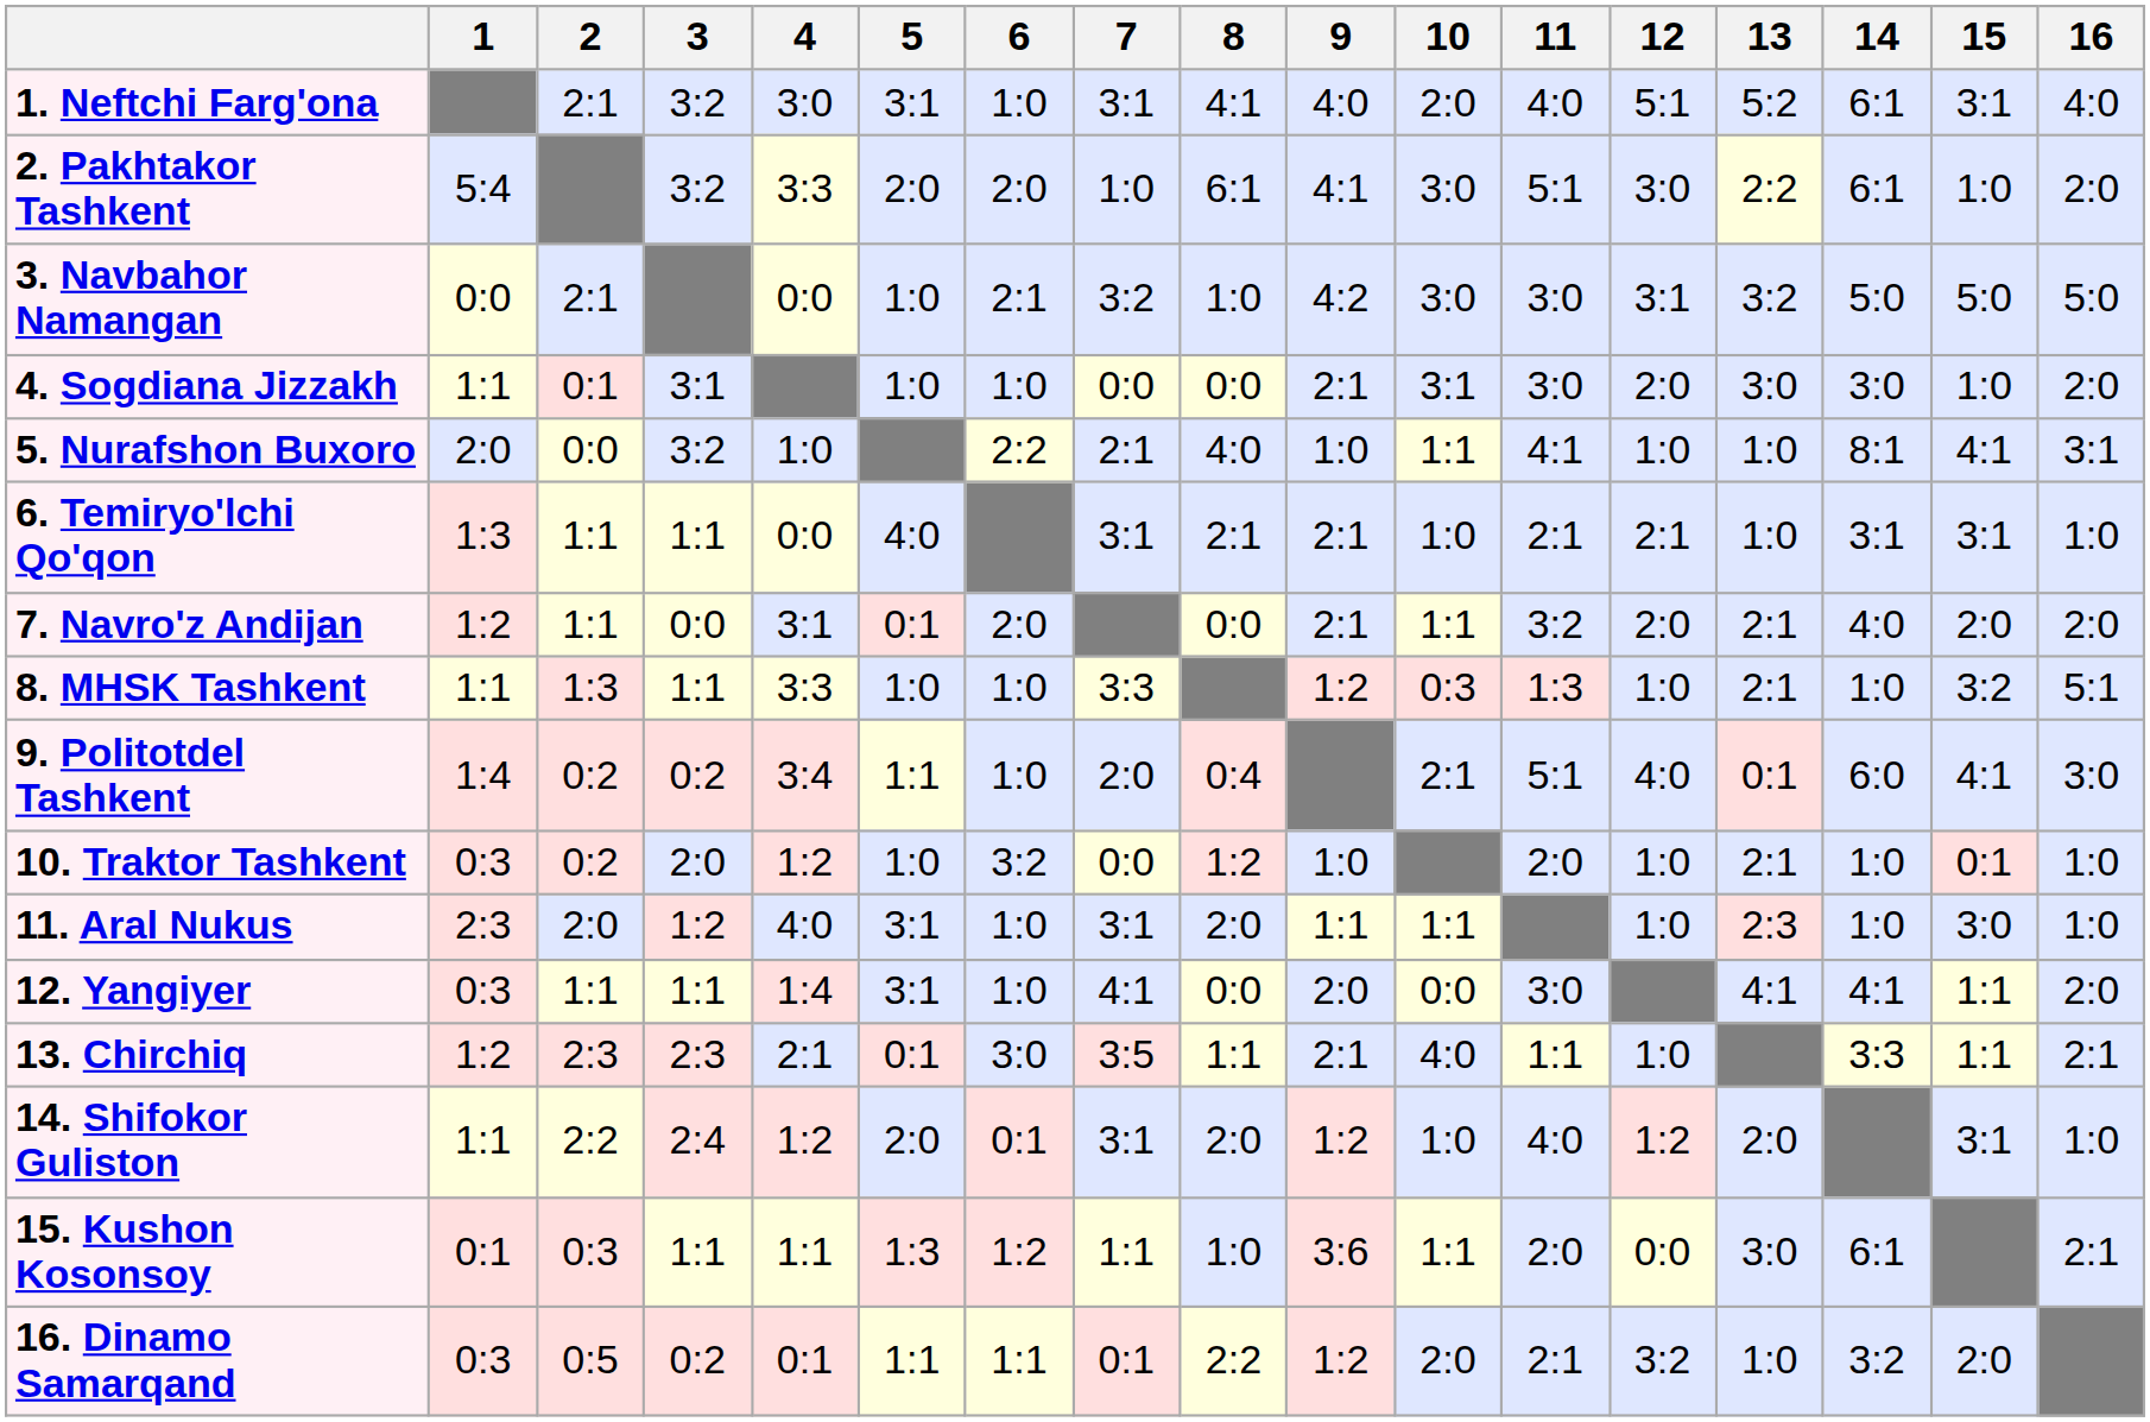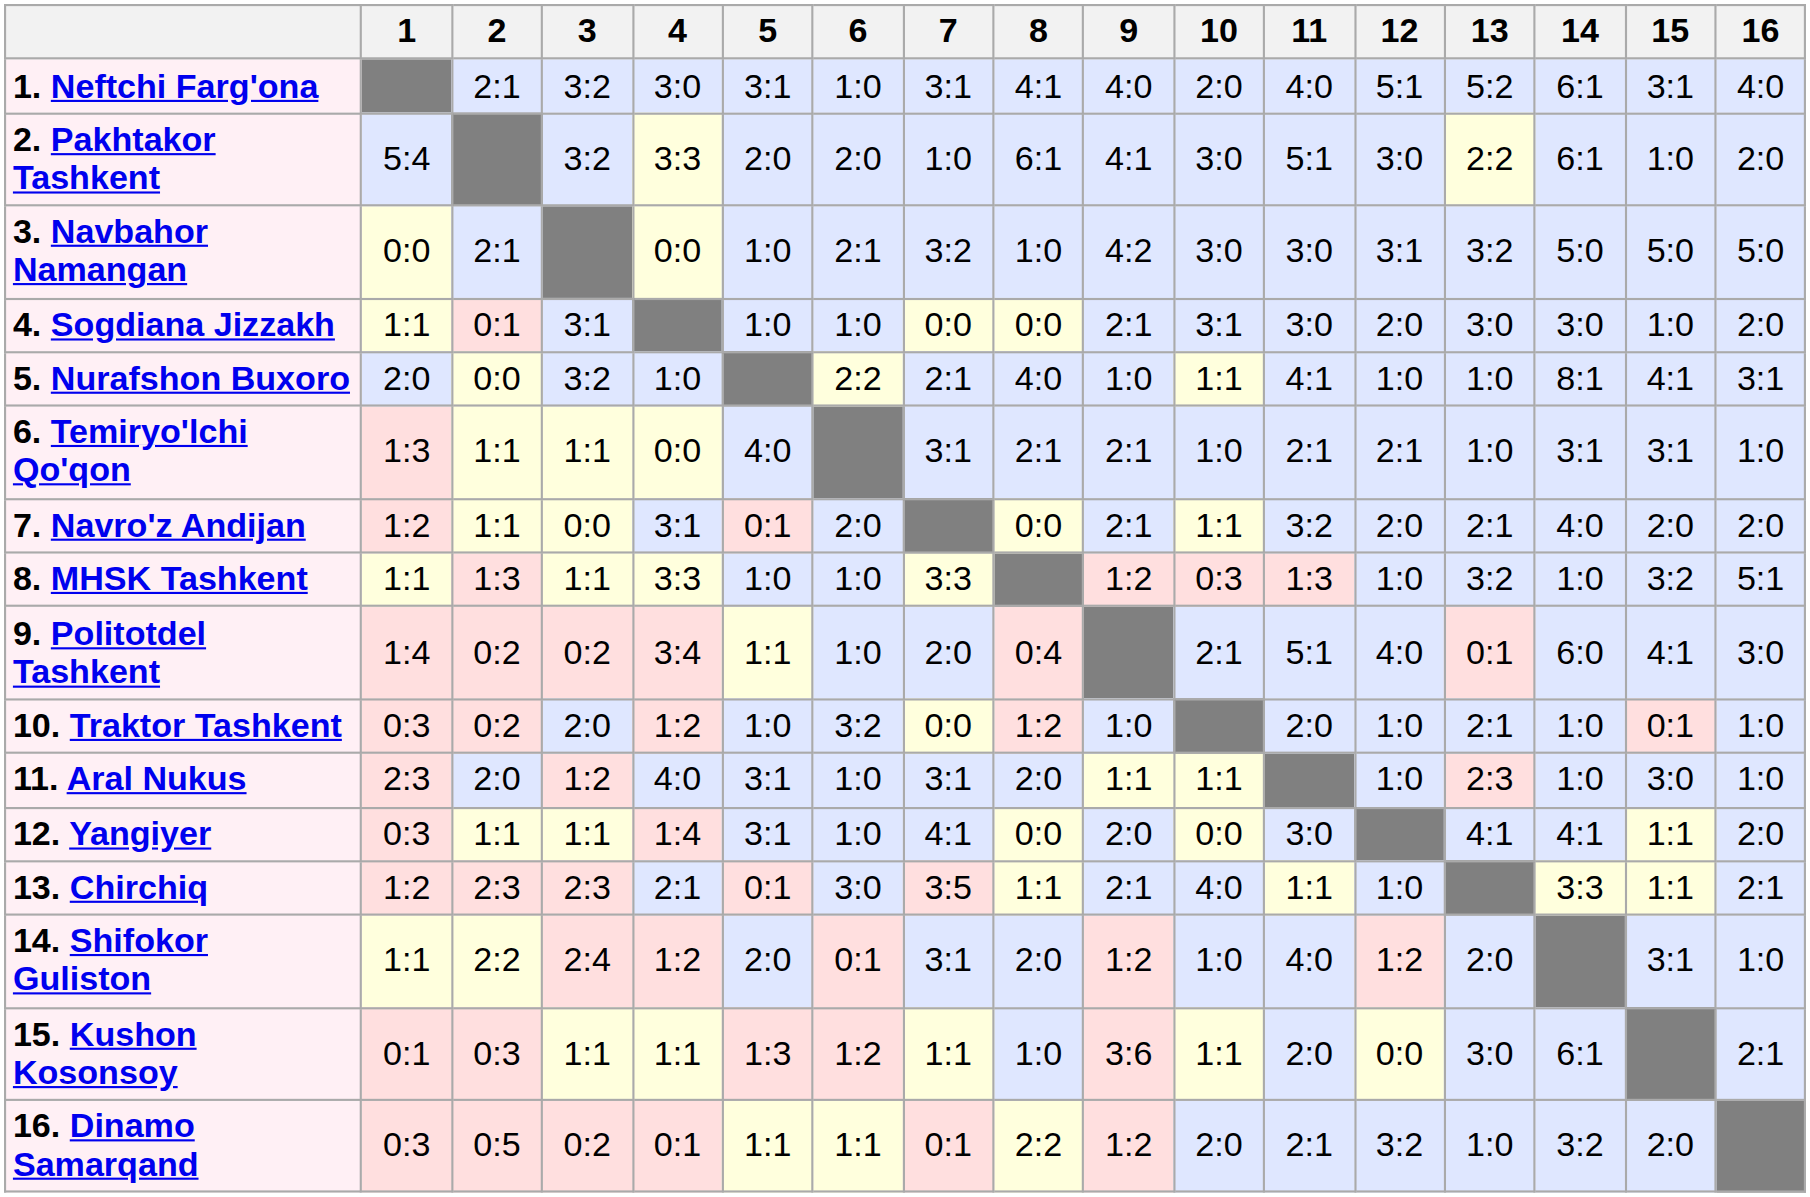 <table class="wikitable">
 <tr align=center>
 <th width=160></th>
 <th width=35>1</th>
 <th width=35>2</th>
 <th width=35>3</th>
 <th width=35>4</th>
 <th width=35>5</th>
 <th width=35>6</th>
 <th width=35>7</th>
 <th width=35>8</th>
 <th width=35>9</th>
 <th width=35>10</th>
 <th width=35>11</th>
 <th width=35>12</th>
 <th width=35>13</th>
 <th width=35>14</th>
 <th width=35>15</th>
 <th width=35>16</th>
 </tr>
 <tr align=center>
 <td style="background:#FFF0F5;" align=left><strong>1. <a href='#'>Neftchi Farg'ona</a></strong></td>
 <td bgcolor=#808080></td>
 <td bgcolor=#dfe7ff>2:1</td>
 <td bgcolor=#dfe7ff>3:2</td>
 <td bgcolor=#dfe7ff>3:0</td>
 <td bgcolor=#dfe7ff>3:1</td>
 <td bgcolor=#dfe7ff>1:0</td>
 <td bgcolor=#dfe7ff>3:1</td>
 <td bgcolor=#dfe7ff>4:1</td>
 <td bgcolor=#dfe7ff>4:0</td>
 <td bgcolor=#dfe7ff>2:0</td>
 <td bgcolor=#dfe7ff>4:0</td>
 <td bgcolor=#dfe7ff>5:1</td>
 <td bgcolor=#dfe7ff>5:2</td>
 <td bgcolor=#dfe7ff>6:1</td>
 <td bgcolor=#dfe7ff>3:1</td>
 <td bgcolor=#dfe7ff>4:0</td>
 </tr>
 <tr align=center>
 <td style="background:#FFF0F5;" align=left><strong>2. <a href='#'>Pakhtakor Tashkent</a></strong></td>
 <td bgcolor=#dfe7ff>5:4</td>
 <td bgcolor=#808080></td>
 <td bgcolor=#dfe7ff>3:2</td>
 <td bgcolor=#ffffdd>3:3</td>
 <td bgcolor=#dfe7ff>2:0</td>
 <td bgcolor=#dfe7ff>2:0</td>
 <td bgcolor=#dfe7ff>1:0</td>
 <td bgcolor=#dfe7ff>6:1</td>
 <td bgcolor=#dfe7ff>4:1</td>
 <td bgcolor=#dfe7ff>3:0</td>
 <td bgcolor=#dfe7ff>5:1</td>
 <td bgcolor=#dfe7ff>3:0</td>
 <td bgcolor=#ffffdd>2:2</td>
 <td bgcolor=#dfe7ff>6:1</td>
 <td bgcolor=#dfe7ff>1:0</td>
 <td bgcolor=#dfe7ff>2:0</td>
 </tr>
 <tr align=center>
 <td style="background:#FFF0F5;" align=left><strong>3. <a href='#'>Navbahor Namangan</a></strong></td>
 <td bgcolor=#ffffdd>0:0</td>
 <td bgcolor=#dfe7ff>2:1</td>
 <td bgcolor=#808080></td>
 <td bgcolor=#ffffdd>0:0</td>
 <td bgcolor=#dfe7ff>1:0</td>
 <td bgcolor=#dfe7ff>2:1</td>
 <td bgcolor=#dfe7ff>3:2</td>
 <td bgcolor=#dfe7ff>1:0</td>
 <td bgcolor=#dfe7ff>4:2</td>
 <td bgcolor=#dfe7ff>3:0</td>
 <td bgcolor=#dfe7ff>3:0</td>
 <td bgcolor=#dfe7ff>3:1</td>
 <td bgcolor=#dfe7ff>3:2</td>
 <td bgcolor=#dfe7ff>5:0</td>
 <td bgcolor=#dfe7ff>5:0</td>
 <td bgcolor=#dfe7ff>5:0</td>
 </tr>
 <tr align=center>
 <td style="background:#FFF0F5;" align=left><strong>4. <a href='#'>Sogdiana Jizzakh</a></strong></td>
 <td bgcolor=#ffffdd>1:1</td>
 <td bgcolor=#ffdfdf>0:1</td>
 <td bgcolor=#dfe7ff>3:1</td>
 <td bgcolor=#808080></td>
 <td bgcolor=#dfe7ff>1:0</td>
 <td bgcolor=#dfe7ff>1:0</td>
 <td bgcolor=#ffffdd>0:0</td>
 <td bgcolor=#ffffdd>0:0</td>
 <td bgcolor=#dfe7ff>2:1</td>
 <td bgcolor=#dfe7ff>3:1</td>
 <td bgcolor=#dfe7ff>3:0</td>
 <td bgcolor=#dfe7ff>2:0</td>
 <td bgcolor=#dfe7ff>3:0</td>
 <td bgcolor=#dfe7ff>3:0</td>
 <td bgcolor=#dfe7ff>1:0</td>
 <td bgcolor=#dfe7ff>2:0</td>
 </tr>
 <tr align=center>
 <td style="background:#FFF0F5;" align=left><strong>5. <a href='#'>Nurafshon Buxoro</a></strong></td>
 <td bgcolor=#dfe7ff>2:0</td>
 <td bgcolor=#ffffdd>0:0</td>
 <td bgcolor=#dfe7ff>3:2</td>
 <td bgcolor=#dfe7ff>1:0</td>
 <td bgcolor=#808080></td>
 <td bgcolor=#ffffdd>2:2</td>
 <td bgcolor=#dfe7ff>2:1</td>
 <td bgcolor=#dfe7ff>4:0</td>
 <td bgcolor=#dfe7ff>1:0</td>
 <td bgcolor=#ffffdd>1:1</td>
 <td bgcolor=#dfe7ff>4:1</td>
 <td bgcolor=#dfe7ff>1:0</td>
 <td bgcolor=#dfe7ff>1:0</td>
 <td bgcolor=#dfe7ff>8:1</td>
 <td bgcolor=#dfe7ff>4:1</td>
 <td bgcolor=#dfe7ff>3:1</td>
 </tr>
 <tr align=center>
 <td style="background:#FFF0F5;" align=left><strong>6. <a href='#'>Temiryo'lchi Qo'qon</a></strong></td>
 <td bgcolor=#ffdfdf>1:3</td>
 <td bgcolor=#ffffdd>1:1</td>
 <td bgcolor=#ffffdd>1:1</td>
 <td bgcolor=#ffffdd>0:0</td>
 <td bgcolor=#dfe7ff>4:0</td>
 <td bgcolor=#808080></td>
 <td bgcolor=#dfe7ff>3:1</td>
 <td bgcolor=#dfe7ff>2:1</td>
 <td bgcolor=#dfe7ff>2:1</td>
 <td bgcolor=#dfe7ff>1:0</td>
 <td bgcolor=#dfe7ff>2:1</td>
 <td bgcolor=#dfe7ff>2:1</td>
 <td bgcolor=#dfe7ff>1:0</td>
 <td bgcolor=#dfe7ff>3:1</td>
 <td bgcolor=#dfe7ff>3:1</td>
 <td bgcolor=#dfe7ff>1:0</td>
 </tr>
 <tr align=center>
 <td style="background:#FFF0F5;" align=left><strong>7. <a href='#'>Navro'z Andijan</a></strong></td>
 <td bgcolor=#ffdfdf>1:2</td>
 <td bgcolor=#ffffdd>1:1</td>
 <td bgcolor=#ffffdd>0:0</td>
 <td bgcolor=#dfe7ff>3:1</td>
 <td bgcolor=#ffdfdf>0:1</td>
 <td bgcolor=#dfe7ff>2:0</td>
 <td bgcolor=#808080></td>
 <td bgcolor=#ffffdd>0:0</td>
 <td bgcolor=#dfe7ff>2:1</td>
 <td bgcolor=#ffffdd>1:1</td>
 <td bgcolor=#dfe7ff>3:2</td>
 <td bgcolor=#dfe7ff>2:0</td>
 <td bgcolor=#dfe7ff>2:1</td>
 <td bgcolor=#dfe7ff>4:0</td>
 <td bgcolor=#dfe7ff>2:0</td>
 <td bgcolor=#dfe7ff>2:0</td>
 </tr>
 <tr align=center>
 <td style="background:#FFF0F5;" align=left><strong>8. <a href='#'>MHSK Tashkent</a></strong></td>
 <td bgcolor=#ffffdd>1:1</td>
 <td bgcolor=#ffdfdf>1:3</td>
 <td bgcolor=#ffffdd>1:1</td>
 <td bgcolor=#ffffdd>3:3</td>
 <td bgcolor=#dfe7ff>1:0</td>
 <td bgcolor=#dfe7ff>1:0</td>
 <td bgcolor=#ffffdd>3:3</td>
 <td bgcolor=#808080></td>
 <td bgcolor=#ffdfdf>1:2</td>
 <td bgcolor=#ffdfdf>0:3</td>
 <td bgcolor=#ffdfdf>1:3</td>
 <td bgcolor=#dfe7ff>1:0</td>
-<td bgcolor=#dfe7ff>2:1</td>
+<td bgcolor=#dfe7ff>3:2</td>
 <td bgcolor=#dfe7ff>1:0</td>
 <td bgcolor=#dfe7ff>3:2</td>
 <td bgcolor=#dfe7ff>5:1</td>
 </tr>
 <tr align=center>
 <td style="background:#FFF0F5;" align=left><strong>9. <a href='#'>Politotdel Tashkent</a></strong></td>
 <td bgcolor=#ffdfdf>1:4</td>
 <td bgcolor=#ffdfdf>0:2</td>
 <td bgcolor=#ffdfdf>0:2</td>
 <td bgcolor=#ffdfdf>3:4</td>
 <td bgcolor=#ffffdd>1:1</td>
 <td bgcolor=#dfe7ff>1:0</td>
 <td bgcolor=#dfe7ff>2:0</td>
 <td bgcolor=#ffdfdf>0:4</td>
 <td bgcolor=#808080></td>
 <td bgcolor=#dfe7ff>2:1</td>
 <td bgcolor=#dfe7ff>5:1</td>
 <td bgcolor=#dfe7ff>4:0</td>
 <td bgcolor=#ffdfdf>0:1</td>
 <td bgcolor=#dfe7ff>6:0</td>
 <td bgcolor=#dfe7ff>4:1</td>
 <td bgcolor=#dfe7ff>3:0</td>
 </tr>
 <tr align=center>
 <td style="background:#FFF0F5;" align=left><strong>10. <a href='#'>Traktor Tashkent</a></strong></td>
 <td bgcolor=#ffdfdf>0:3</td>
 <td bgcolor=#ffdfdf>0:2</td>
 <td bgcolor=#dfe7ff>2:0</td>
 <td bgcolor=#ffdfdf>1:2</td>
 <td bgcolor=#dfe7ff>1:0</td>
 <td bgcolor=#dfe7ff>3:2</td>
 <td bgcolor=#ffffdd>0:0</td>
 <td bgcolor=#ffdfdf>1:2</td>
 <td bgcolor=#dfe7ff>1:0</td>
 <td bgcolor=#808080></td>
 <td bgcolor=#dfe7ff>2:0</td>
 <td bgcolor=#dfe7ff>1:0</td>
 <td bgcolor=#dfe7ff>2:1</td>
 <td bgcolor=#dfe7ff>1:0</td>
 <td bgcolor=#ffdfdf>0:1</td>
 <td bgcolor=#dfe7ff>1:0</td>
 </tr>
 <tr align=center>
 <td style="background:#FFF0F5;" align=left><strong>11. <a href='#'>Aral Nukus</a></strong></td>
 <td bgcolor=#ffdfdf>2:3</td>
 <td bgcolor=#dfe7ff>2:0</td>
 <td bgcolor=#ffdfdf>1:2</td>
 <td bgcolor=#dfe7ff>4:0</td>
 <td bgcolor=#dfe7ff>3:1</td>
 <td bgcolor=#dfe7ff>1:0</td>
 <td bgcolor=#dfe7ff>3:1</td>
 <td bgcolor=#dfe7ff>2:0</td>
 <td bgcolor=#ffffdd>1:1</td>
 <td bgcolor=#ffffdd>1:1</td>
 <td bgcolor=#808080></td>
 <td bgcolor=#dfe7ff>1:0</td>
 <td bgcolor=#ffdfdf>2:3</td>
 <td bgcolor=#dfe7ff>1:0</td>
 <td bgcolor=#dfe7ff>3:0</td>
 <td bgcolor=#dfe7ff>1:0</td>
 </tr>
 <tr align=center>
 <td style="background:#FFF0F5;" align=left><strong>12. <a href='#'>Yangiyer</a></strong></td>
 <td bgcolor=#ffdfdf>0:3</td>
 <td bgcolor=#ffffdd>1:1</td>
 <td bgcolor=#ffffdd>1:1</td>
 <td bgcolor=#ffdfdf>1:4</td>
 <td bgcolor=#dfe7ff>3:1</td>
 <td bgcolor=#dfe7ff>1:0</td>
 <td bgcolor=#dfe7ff>4:1</td>
 <td bgcolor=#ffffdd>0:0</td>
 <td bgcolor=#dfe7ff>2:0</td>
 <td bgcolor=#ffffdd>0:0</td>
 <td bgcolor=#dfe7ff>3:0</td>
 <td bgcolor=#808080></td>
 <td bgcolor=#dfe7ff>4:1</td>
 <td bgcolor=#dfe7ff>4:1</td>
 <td bgcolor=#ffffdd>1:1</td>
 <td bgcolor=#dfe7ff>2:0</td>
 </tr>
 <tr align=center>
 <td style="background:#FFF0F5;" align=left><strong>13. <a href='#'>Chirchiq</a></strong></td>
 <td bgcolor=#ffdfdf>1:2</td>
 <td bgcolor=#ffdfdf>2:3</td>
 <td bgcolor=#ffdfdf>2:3</td>
 <td bgcolor=#dfe7ff>2:1</td>
 <td bgcolor=#ffdfdf>0:1</td>
 <td bgcolor=#dfe7ff>3:0</td>
 <td bgcolor=#ffdfdf>3:5</td>
 <td bgcolor=#ffffdd>1:1</td>
 <td bgcolor=#dfe7ff>2:1</td>
 <td bgcolor=#dfe7ff>4:0</td>
 <td bgcolor=#ffffdd>1:1</td>
 <td bgcolor=#dfe7ff>1:0</td>
 <td bgcolor=#808080></td>
 <td bgcolor=#ffffdd>3:3</td>
 <td bgcolor=#ffffdd>1:1</td>
 <td bgcolor=#dfe7ff>2:1</td>
 </tr>
 <tr align=center>
 <td style="background:#FFF0F5;" align=left><strong>14. <a href='#'>Shifokor Guliston</a></strong></td>
 <td bgcolor=#ffffdd>1:1</td>
 <td bgcolor=#ffffdd>2:2</td>
 <td bgcolor=#ffdfdf>2:4</td>
 <td bgcolor=#ffdfdf>1:2</td>
 <td bgcolor=#dfe7ff>2:0</td>
 <td bgcolor=#ffdfdf>0:1</td>
 <td bgcolor=#dfe7ff>3:1</td>
 <td bgcolor=#dfe7ff>2:0</td>
 <td bgcolor=#ffdfdf>1:2</td>
 <td bgcolor=#dfe7ff>1:0</td>
 <td bgcolor=#dfe7ff>4:0</td>
 <td bgcolor=#ffdfdf>1:2</td>
 <td bgcolor=#dfe7ff>2:0</td>
 <td bgcolor=#808080></td>
 <td bgcolor=#dfe7ff>3:1</td>
 <td bgcolor=#dfe7ff>1:0</td>
 </tr>
 <tr align=center>
 <td style="background:#FFF0F5;" align=left><strong>15. <a href='#'>Kushon Kosonsoy</a></strong></td>
 <td bgcolor=#ffdfdf>0:1</td>
 <td bgcolor=#ffdfdf>0:3</td>
 <td bgcolor=#ffffdd>1:1</td>
 <td bgcolor=#ffffdd>1:1</td>
 <td bgcolor=#ffdfdf>1:3</td>
 <td bgcolor=#ffdfdf>1:2</td>
 <td bgcolor=#ffffdd>1:1</td>
 <td bgcolor=#dfe7ff>1:0</td>
 <td bgcolor=#ffdfdf>3:6</td>
 <td bgcolor=#ffffdd>1:1</td>
 <td bgcolor=#dfe7ff>2:0</td>
 <td bgcolor=#ffffdd>0:0</td>
 <td bgcolor=#dfe7ff>3:0</td>
 <td bgcolor=#dfe7ff>6:1</td>
 <td bgcolor=#808080></td>
 <td bgcolor=#dfe7ff>2:1</td>
 </tr>
 <tr align=center>
 <td style="background:#FFF0F5;" align=left><strong>16. <a href='#'>Dinamo Samarqand</a></strong></td>
 <td bgcolor=#ffdfdf>0:3</td>
 <td bgcolor=#ffdfdf>0:5</td>
 <td bgcolor=#ffdfdf>0:2</td>
 <td bgcolor=#ffdfdf>0:1</td>
 <td bgcolor=#ffffdd>1:1</td>
 <td bgcolor=#ffffdd>1:1</td>
 <td bgcolor=#ffdfdf>0:1</td>
 <td bgcolor=#ffffdd>2:2</td>
 <td bgcolor=#ffdfdf>1:2</td>
 <td bgcolor=#dfe7ff>2:0</td>
 <td bgcolor=#dfe7ff>2:1</td>
 <td bgcolor=#dfe7ff>3:2</td>
 <td bgcolor=#dfe7ff>1:0</td>
 <td bgcolor=#dfe7ff>3:2</td>
 <td bgcolor=#dfe7ff>2:0</td>
 <td bgcolor=#808080></td>
 </tr>
 </table>
